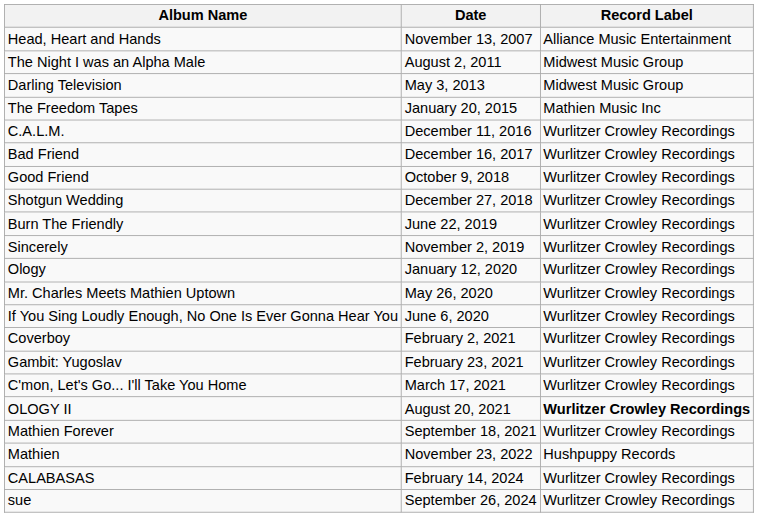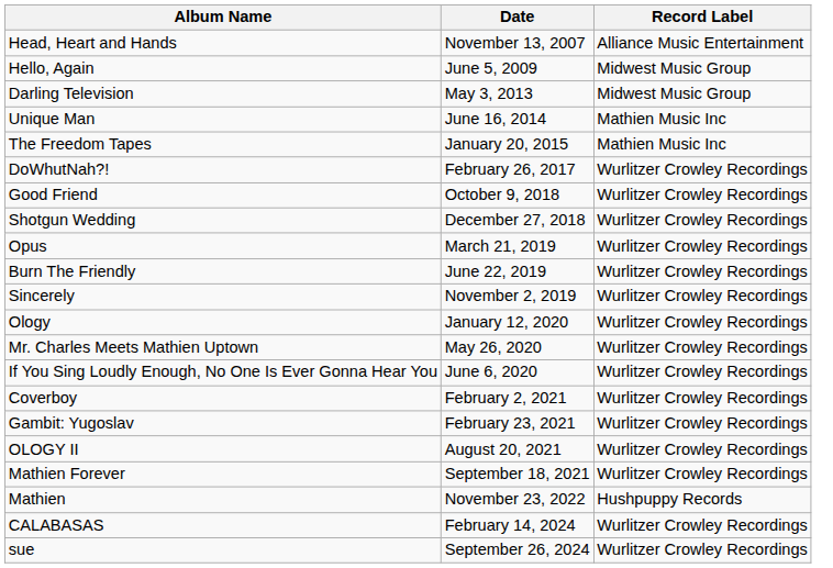 <table class="wikitable">
 <tr>
 <th scope=col>Album Name</th>
 <th scope=col>Date</th>
 <th scope=col>Record Label</th>
 </tr>
 <tr>
 <td>Head, Heart and Hands</td>
 <td>November 13, 2007</td>
 <td>Alliance Music Entertainment</td>
 </tr>
 <tr>
-<td>The Night I was an Alpha Male</td>
-<td>August 2, 2011</td>
+<td>Hello, Again</td>
+<td>June 5, 2009</td>
 <td>Midwest Music Group</td>
 </tr>
 <tr>
 <td>Darling Television</td>
 <td>May 3, 2013</td>
 <td>Midwest Music Group</td>
 </tr>
 <tr>
+<td>Unique Man</td>
+<td>June 16, 2014</td>
+<td>Mathien Music Inc</td>
+</tr>
+<tr>
 <td>The Freedom Tapes</td>
 <td>January 20, 2015</td>
 <td>Mathien Music Inc</td>
 </tr>
 <tr>
-<td>C.A.L.M.</td>
-<td>December 11, 2016</td>
-<td>Wurlitzer Crowley Recordings</td>
-</tr>
-<tr>
-<td>Bad Friend</td>
-<td>December 16, 2017</td>
+<td>DoWhutNah?!</td>
+<td>February 26, 2017</td>
 <td>Wurlitzer Crowley Recordings</td>
 </tr>
 <tr>
 <td>Good Friend</td>
 <td>October 9, 2018</td>
 <td>Wurlitzer Crowley Recordings</td>
 </tr>
 <tr>
 <td>Shotgun Wedding</td>
 <td>December 27, 2018</td>
+<td>Wurlitzer Crowley Recordings</td>
+</tr>
+<tr>
+<td>Opus</td>
+<td>March 21, 2019</td>
 <td>Wurlitzer Crowley Recordings</td>
 </tr>
 <tr>
 <td>Burn The Friendly</td>
 <td>June 22, 2019</td>
 <td>Wurlitzer Crowley Recordings</td>
 </tr>
 <tr>
 <td>Sincerely</td>
 <td>November 2, 2019</td>
 <td>Wurlitzer Crowley Recordings</td>
 </tr>
 <tr>
 <td>Ology</td>
 <td>January 12, 2020</td>
 <td>Wurlitzer Crowley Recordings</td>
 </tr>
 <tr>
 <td>Mr. Charles Meets Mathien Uptown</td>
 <td>May 26, 2020</td>
 <td>Wurlitzer Crowley Recordings</td>
 </tr>
 <tr>
 <td>If You Sing Loudly Enough, No One Is Ever Gonna Hear You</td>
 <td>June 6, 2020</td>
 <td>Wurlitzer Crowley Recordings</td>
 </tr>
 <tr>
 <td>Coverboy</td>
 <td>February 2, 2021</td>
 <td>Wurlitzer Crowley Recordings</td>
 </tr>
 <tr>
 <td>Gambit: Yugoslav</td>
 <td>February 23, 2021</td>
 <td>Wurlitzer Crowley Recordings</td>
 </tr>
 <tr>
-<td>C'mon, Let's Go... I'll Take You Home</td>
-<td>March 17, 2021</td>
-<td>Wurlitzer Crowley Recordings</td>
-</tr>
-<tr>
 <td>OLOGY II</td>
 <td>August 20, 2021</td>
-<td><strong>Wurlitzer Crowley Recordings</strong></td>
+<td>Wurlitzer Crowley Recordings</td>
 </tr>
 <tr>
 <td>Mathien Forever</td>
 <td>September 18, 2021</td>
 <td>Wurlitzer Crowley Recordings</td>
 </tr>
 <tr>
 <td>Mathien</td>
 <td>November 23, 2022</td>
 <td>Hushpuppy Records</td>
 </tr>
 <tr>
 <td>CALABASAS</td>
 <td>February 14, 2024</td>
 <td>Wurlitzer Crowley Recordings</td>
 </tr>
 <tr>
 <td>sue</td>
 <td>September 26, 2024</td>
 <td>Wurlitzer Crowley Recordings</td>
 </tr>
 </table>
